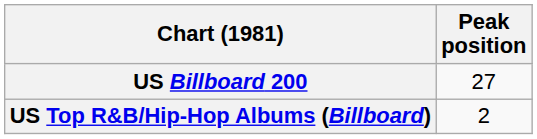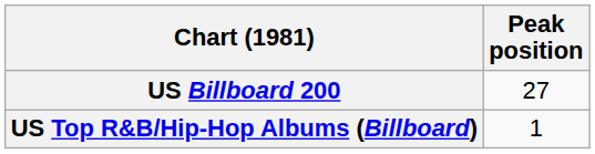 <table class="wikitable sortable plainrowheaders" style="text-align:center">
 <tr>
 <th scope="col">Chart (1981)</th>
 <th scope="col">Peak<br> position</th>
 </tr>
 <tr>
 <th scope="row">US <a href='#'><em>Billboard</em> 200</a></th>
 <td>27</td>
 </tr>
 <tr>
 <th scope="row">US <a href='#'>Top R&B/Hip-Hop Albums</a> (<em><a href='#'>Billboard</a></em>)</th>
-<td>2</td>
+<td>1</td>
 </tr>
 </table>
